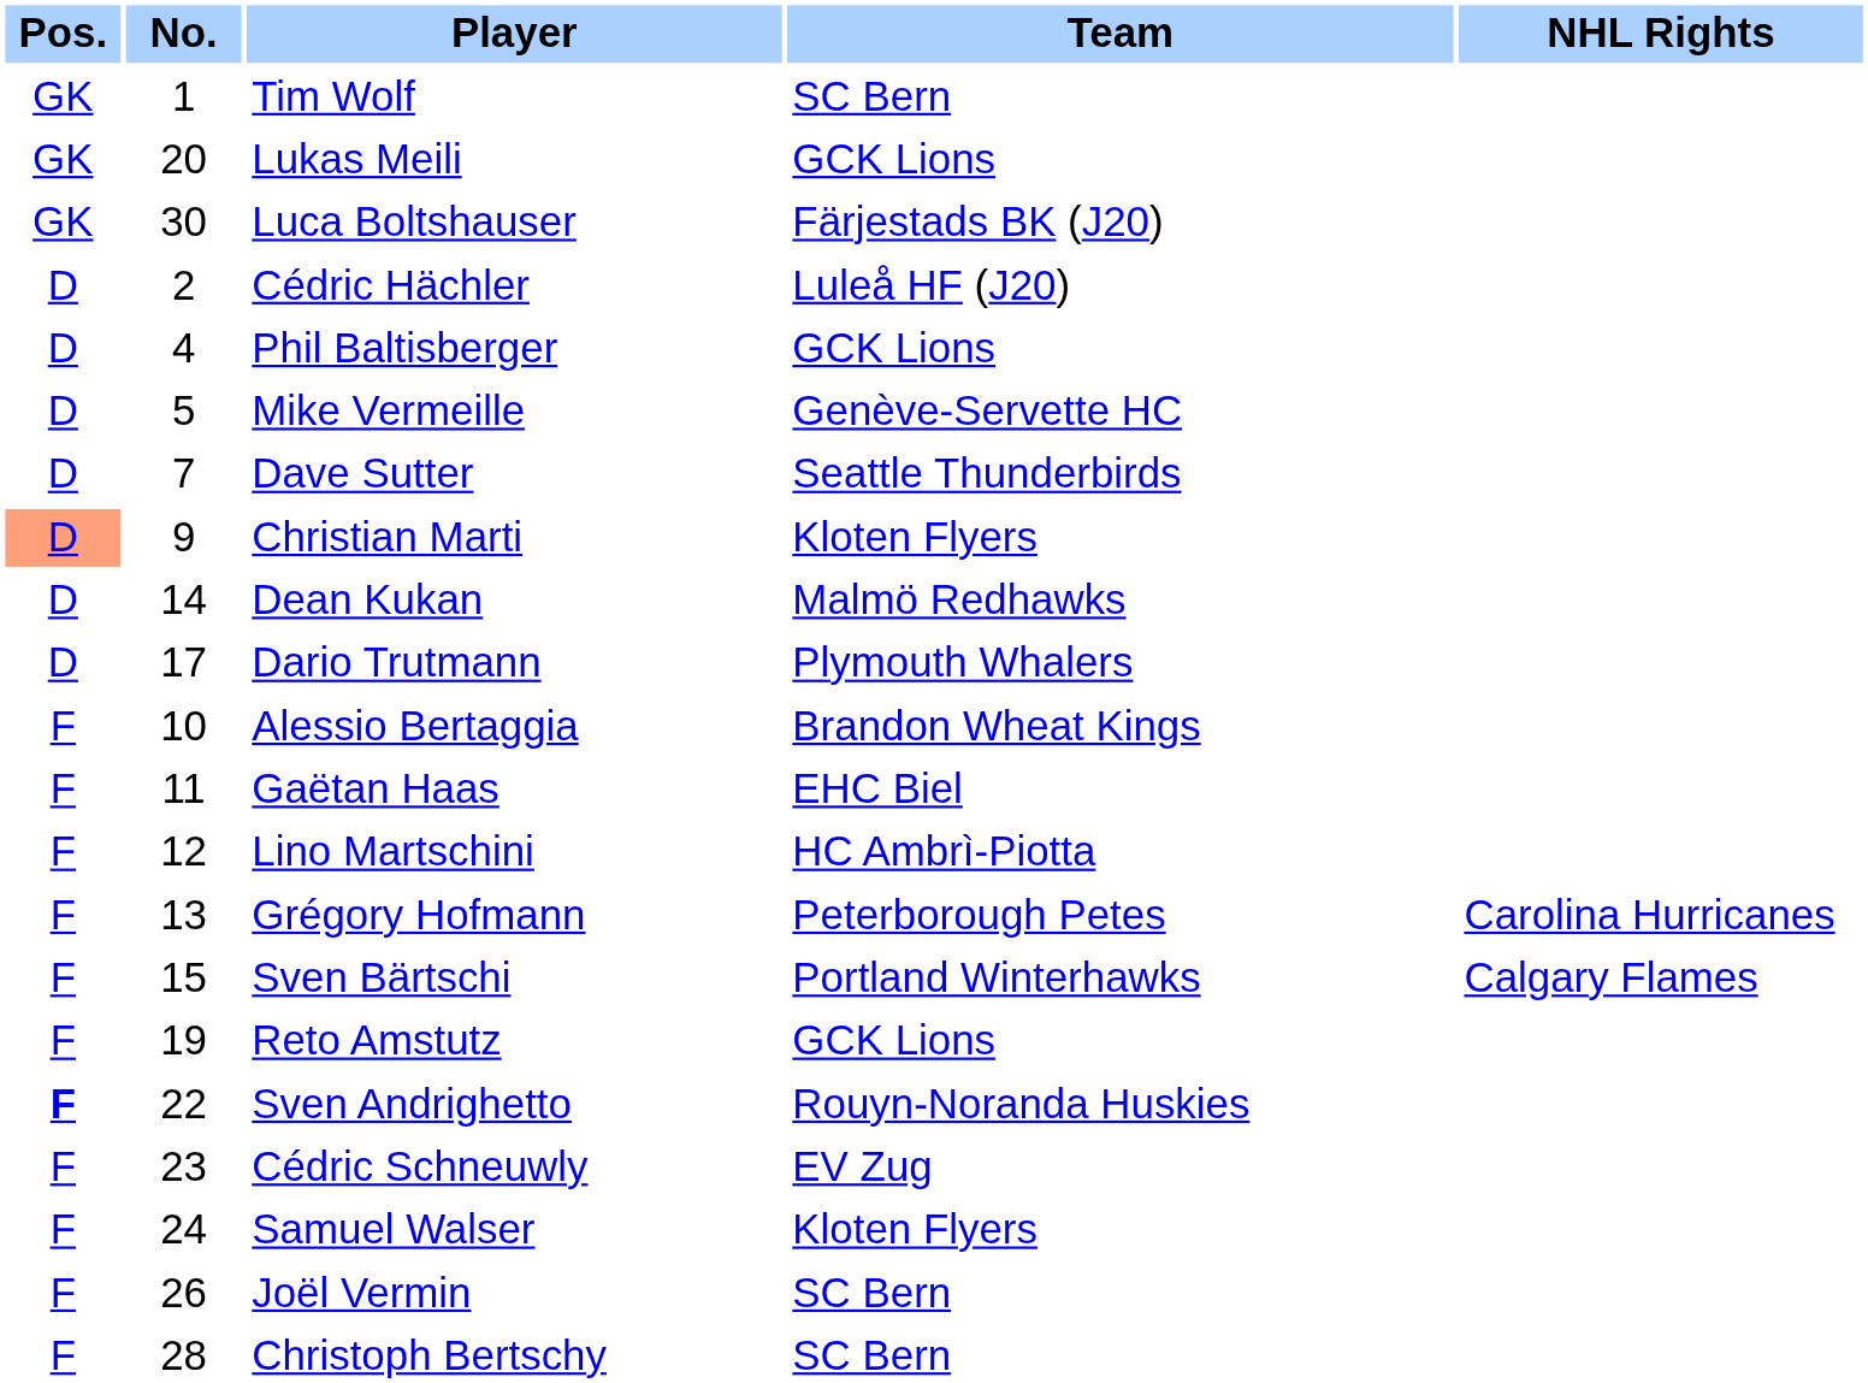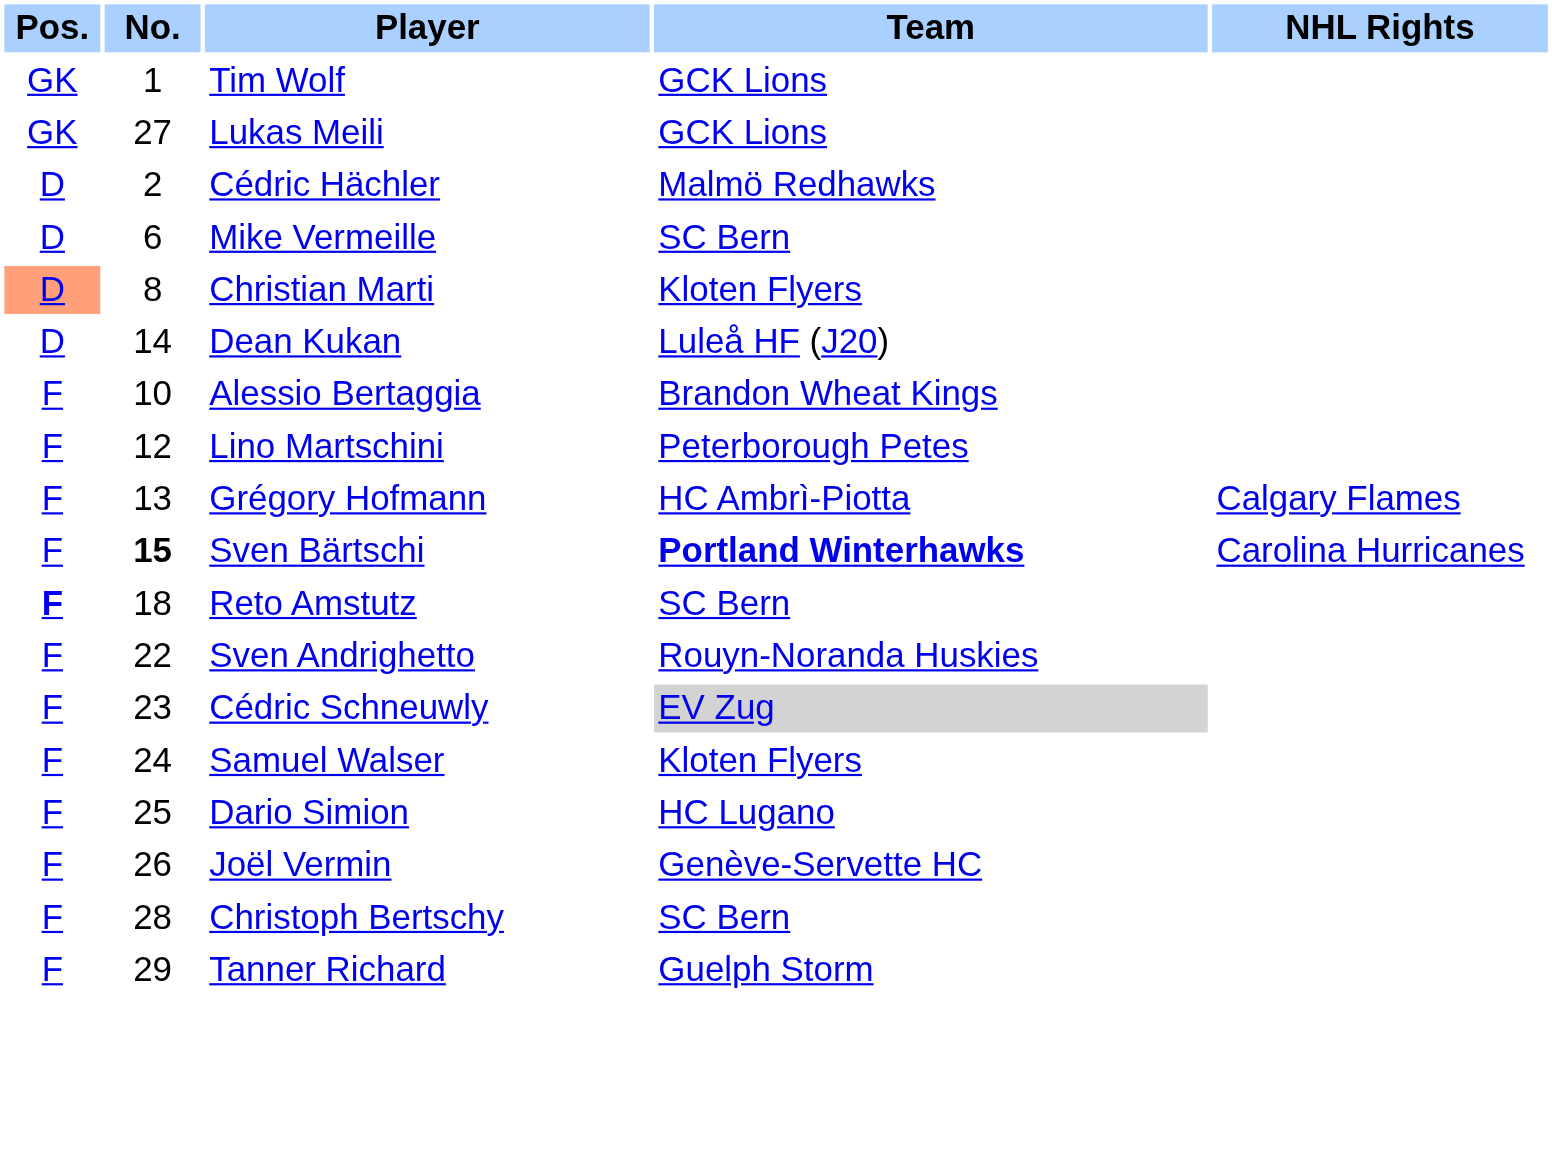 <table border="0" cellspacing="2" cellpadding="2">
 <tr bgcolor=AAD0FF>
 <th width=40>Pos.</th>
 <th width=40>No.</th>
 <th width=200>Player</th>
 <th width=250>Team</th>
 <th width=150>NHL Rights</th>
 </tr>
 <tr>
 <td style="text-align:center;"><a href='#'>GK</a></td>
 <td style="text-align:center;">1</td>
 <td><a href='#'>Tim Wolf</a></td>
-<td> <a href='#'>SC Bern</a></td>
-<td></td>
-</tr>
-<tr>
-<td style="text-align:center;"><a href='#'>GK</a></td>
-<td style="text-align:center;">20</td>
-<td><a href='#'>Lukas Meili</a></td>
 <td> <a href='#'>GCK Lions</a></td>
 <td></td>
 </tr>
 <tr>
 <td style="text-align:center;"><a href='#'>GK</a></td>
-<td style="text-align:center;">30</td>
-<td><a href='#'>Luca Boltshauser</a></td>
-<td> <a href='#'>Färjestads BK</a> (<a href='#'>J20</a>)</td>
+<td style="text-align:center;">27</td>
+<td><a href='#'>Lukas Meili</a></td>
+<td> <a href='#'>GCK Lions</a></td>
 <td></td>
 </tr>
 <tr>
 <td style="text-align:center;"><a href='#'>D</a></td>
 <td style="text-align:center;">2</td>
 <td><a href='#'>Cédric Hächler</a></td>
-<td> <a href='#'>Luleå HF</a> (<a href='#'>J20</a>)</td>
+<td> <a href='#'>Malmö Redhawks</a></td>
 <td></td>
 </tr>
 <tr>
 <td style="text-align:center;"><a href='#'>D</a></td>
-<td style="text-align:center;">4</td>
-<td><a href='#'>Phil Baltisberger</a></td>
-<td> <a href='#'>GCK Lions</a></td>
-<td></td>
-</tr>
-<tr>
-<td style="text-align:center;"><a href='#'>D</a></td>
-<td style="text-align:center;">5</td>
+<td style="text-align:center;">6</td>
 <td><a href='#'>Mike Vermeille</a></td>
-<td> <a href='#'>Genève-Servette HC</a></td>
-<td></td>
-</tr>
-<tr>
-<td style="text-align:center;"><a href='#'>D</a></td>
-<td style="text-align:center;">7</td>
-<td><a href='#'>Dave Sutter</a></td>
-<td> <a href='#'>Seattle Thunderbirds</a></td>
+<td> <a href='#'>SC Bern</a></td>
 <td></td>
 </tr>
 <tr>
 <td style="background: lightsalmon; text-align:center;"><a href='#'>D</a></td>
-<td style="text-align:center;">9</td>
+<td style="text-align:center;">8</td>
 <td><a href='#'>Christian Marti</a></td>
 <td> <a href='#'>Kloten Flyers</a></td>
 <td></td>
 </tr>
 <tr>
 <td style="text-align:center;"><a href='#'>D</a></td>
 <td style="text-align:center;">14</td>
 <td><a href='#'>Dean Kukan</a></td>
-<td> <a href='#'>Malmö Redhawks</a></td>
-<td></td>
-</tr>
-<tr>
-<td style="text-align:center;"><a href='#'>D</a></td>
-<td style="text-align:center;">17</td>
-<td><a href='#'>Dario Trutmann</a></td>
-<td> <a href='#'>Plymouth Whalers</a></td>
+<td> <a href='#'>Luleå HF</a> (<a href='#'>J20</a>)</td>
 <td></td>
 </tr>
 <tr>
 <td style="text-align:center;"><a href='#'>F</a></td>
 <td style="text-align:center;">10</td>
 <td><a href='#'>Alessio Bertaggia</a></td>
 <td> <a href='#'>Brandon Wheat Kings</a></td>
 <td></td>
 </tr>
 <tr>
 <td style="text-align:center;"><a href='#'>F</a></td>
-<td style="text-align:center;">11</td>
-<td><a href='#'>Gaëtan Haas</a></td>
-<td> <a href='#'>EHC Biel</a></td>
-<td></td>
-</tr>
-<tr>
-<td style="text-align:center;"><a href='#'>F</a></td>
 <td style="text-align:center;">12</td>
 <td><a href='#'>Lino Martschini</a></td>
-<td> <a href='#'>HC Ambrì-Piotta</a></td>
+<td> <a href='#'>Peterborough Petes</a></td>
 <td></td>
 </tr>
 <tr>
 <td style="text-align:center;"><a href='#'>F</a></td>
 <td style="text-align:center;">13</td>
 <td><a href='#'>Grégory Hofmann</a></td>
-<td> <a href='#'>Peterborough Petes</a></td>
-<td><a href='#'>Carolina Hurricanes</a></td>
-</tr>
-<tr>
-<td style="text-align:center;"><a href='#'>F</a></td>
-<td style="text-align:center;">15</td>
-<td><a href='#'>Sven Bärtschi</a></td>
-<td> <a href='#'>Portland Winterhawks</a></td>
+<td> <a href='#'>HC Ambrì-Piotta</a></td>
 <td><a href='#'>Calgary Flames</a></td>
 </tr>
 <tr>
 <td style="text-align:center;"><a href='#'>F</a></td>
-<td style="text-align:center;">19</td>
+<td style="text-align:center;"><strong>15</strong></td>
+<td><a href='#'>Sven Bärtschi</a></td>
+<td><strong> <a href='#'>Portland Winterhawks</a></strong></td>
+<td><a href='#'>Carolina Hurricanes</a></td>
+</tr>
+<tr>
+<td style="text-align:center;"><strong><a href='#'>F</a></strong></td>
+<td style="text-align:center;">18</td>
 <td><a href='#'>Reto Amstutz</a></td>
-<td> <a href='#'>GCK Lions</a></td>
+<td> <a href='#'>SC Bern</a></td>
 <td></td>
 </tr>
 <tr>
-<td style="text-align:center;"><strong><a href='#'>F</a></strong></td>
+<td style="text-align:center;"><a href='#'>F</a></td>
 <td style="text-align:center;">22</td>
 <td><a href='#'>Sven Andrighetto</a></td>
 <td> <a href='#'>Rouyn-Noranda Huskies</a></td>
 <td></td>
 </tr>
 <tr>
 <td style="text-align:center;"><a href='#'>F</a></td>
 <td style="text-align:center;">23</td>
 <td><a href='#'>Cédric Schneuwly</a></td>
-<td> <a href='#'>EV Zug</a></td>
+<td style="background: lightgrey;"> <a href='#'>EV Zug</a></td>
 <td></td>
 </tr>
 <tr>
 <td style="text-align:center;"><a href='#'>F</a></td>
 <td style="text-align:center;">24</td>
 <td><a href='#'>Samuel Walser</a></td>
 <td> <a href='#'>Kloten Flyers</a></td>
 <td></td>
 </tr>
 <tr>
 <td style="text-align:center;"><a href='#'>F</a></td>
+<td style="text-align:center;">25</td>
+<td><a href='#'>Dario Simion</a></td>
+<td> <a href='#'>HC Lugano</a></td>
+<td></td>
+</tr>
+<tr>
+<td style="text-align:center;"><a href='#'>F</a></td>
 <td style="text-align:center;">26</td>
 <td><a href='#'>Joël Vermin</a></td>
-<td> <a href='#'>SC Bern</a></td>
+<td> <a href='#'>Genève-Servette HC</a></td>
 <td></td>
 </tr>
 <tr>
 <td style="text-align:center;"><a href='#'>F</a></td>
 <td style="text-align:center;">28</td>
 <td><a href='#'>Christoph Bertschy</a></td>
 <td> <a href='#'>SC Bern</a></td>
 <td></td>
 </tr>
+<tr>
+<td style="text-align:center;"><a href='#'>F</a></td>
+<td style="text-align:center;">29</td>
+<td><a href='#'>Tanner Richard</a></td>
+<td> <a href='#'>Guelph Storm</a></td>
+<td></td>
+</tr>
 </table>
